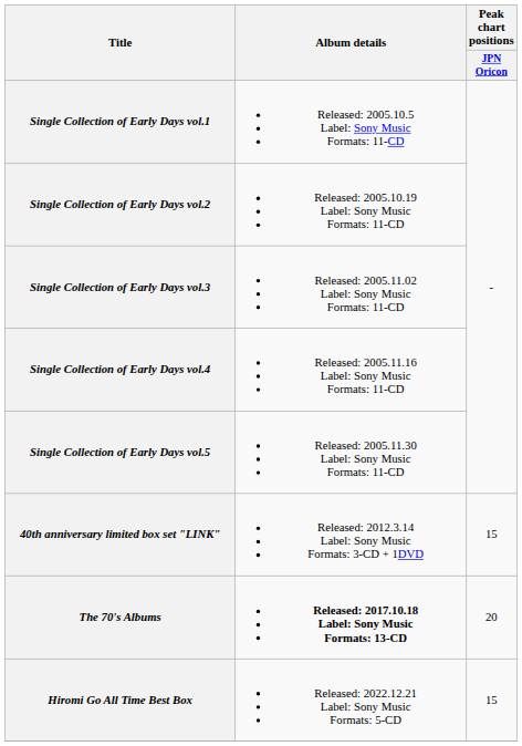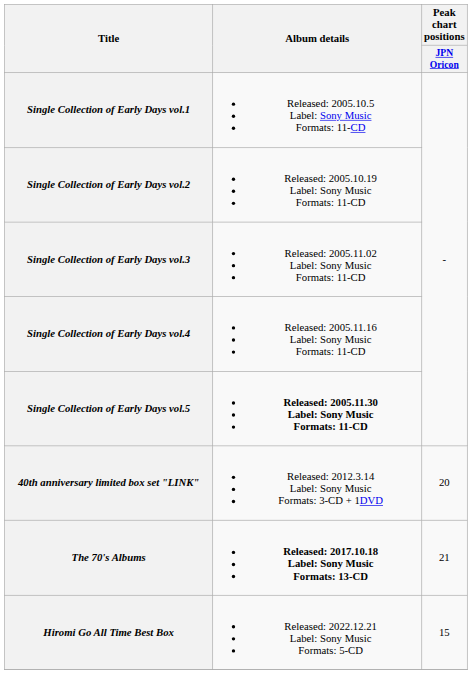 <table class="wikitable plainrowheaders" style="text-align:center;">
 <tr>
 <th scope="col" rowspan="2" style="width:19em;">Title</th>
 <th scope="col" rowspan="2" style="width:19em;">Album details</th>
 <th scope="col">Peak chart positions</th>
 </tr>
 <tr>
 <th scope="col" style="width:2.9em;font-size:90%;"><a href='#'>JPN<br>Oricon</a><br></th>
 </tr>
 <tr>
 <th scope="row"><em>Single Collection of Early Days vol.1</em></th>
 <td><br><ul><li>Released: 2005.10.5</li><li>Label: <a href='#'>Sony Music</a></li><li>Formats: 11-<a href='#'>CD</a></li></ul></td>
 <td rowspan="5">-</td>
 </tr>
 <tr>
 <th scope="row"><em>Single Collection of Early Days vol.2</em></th>
 <td><br><ul><li>Released: 2005.10.19</li><li>Label: Sony Music</li><li>Formats: 11-CD</li></ul></td>
 </tr>
 <tr>
 <th scope="row"><em>Single Collection of Early Days vol.3</em></th>
 <td><br><ul><li>Released: 2005.11.02</li><li>Label: Sony Music</li><li>Formats: 11-CD</li></ul></td>
 </tr>
 <tr>
 <th scope="row"><em>Single Collection of Early Days vol.4</em></th>
 <td><br><ul><li>Released: 2005.11.16</li><li>Label: Sony Music</li><li>Formats: 11-CD</li></ul></td>
 </tr>
 <tr>
 <th scope="row"><em>Single Collection of Early Days vol.5</em></th>
-<td><br><ul><li>Released: 2005.11.30</li><li>Label: Sony Music</li><li>Formats: 11-CD</li></ul></td>
+<td><strong><br><ul><li>Released: 2005.11.30</li><li>Label: Sony Music</li><li>Formats: 11-CD</li></ul></strong></td>
 </tr>
 <tr>
 <th scope="row"><em>40th anniversary limited box set "LINK"</em></th>
 <td><br><ul><li>Released: 2012.3.14</li><li>Label: Sony Music</li><li>Formats: 3-CD + 1<a href='#'>DVD</a></li></ul></td>
-<td>15</td>
+<td>20</td>
 </tr>
 <tr>
 <th scope="row"><em>The 70's Albums</em></th>
 <td><strong><br><ul><li>Released: 2017.10.18</li><li>Label: Sony Music</li><li>Formats: 13-CD</li></ul></strong></td>
-<td>20</td>
+<td>21</td>
 </tr>
 <tr>
 <th scope="row"><em>Hiromi Go All Time Best Box</em></th>
 <td><br><ul><li>Released: 2022.12.21</li><li>Label: Sony Music</li><li>Formats: 5-CD</li></ul></td>
 <td>15</td>
 </tr>
 <tr>
 </tr>
 </table>
